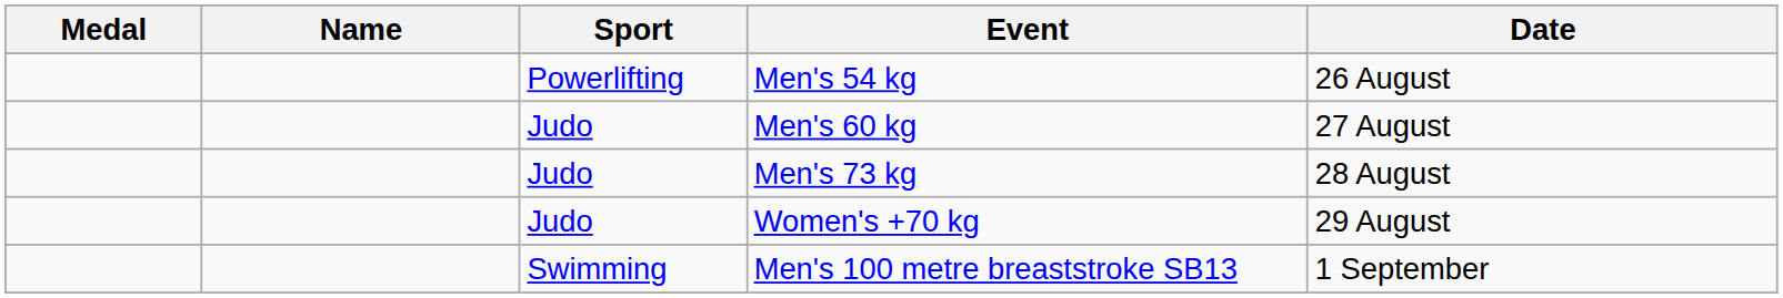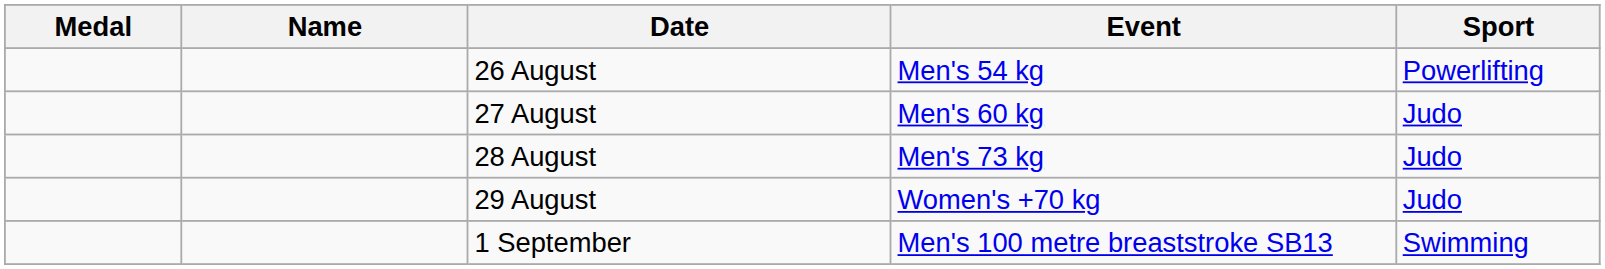 <table class="wikitable sortable" style="font-size:95%">
 <tr>
 <th style="width:6em">Medal</th>
 <th style="width:10em">Name</th>
+<th style="width:15em">Date</th>
+<th style="width:18em">Event</th>
 <th style="width:7em">Sport</th>
-<th style="width:18em">Event</th>
-<th style="width:15em">Date</th>
 </tr>
 <tr>
 <td></td>
 <td></td>
+<td>26 August</td>
+<td><a href='#'>Men's 54 kg</a></td>
 <td><a href='#'>Powerlifting</a></td>
-<td><a href='#'>Men's 54 kg</a></td>
-<td>26 August</td>
 </tr>
 <tr>
 <td></td>
 <td></td>
+<td>27 August</td>
+<td><a href='#'>Men's 60 kg</a></td>
 <td><a href='#'>Judo</a></td>
-<td><a href='#'>Men's 60 kg</a></td>
-<td>27 August</td>
 </tr>
 <tr>
 <td></td>
 <td></td>
+<td>28 August</td>
+<td><a href='#'>Men's 73 kg</a></td>
 <td><a href='#'>Judo</a></td>
-<td><a href='#'>Men's 73 kg</a></td>
-<td>28 August</td>
 </tr>
 <tr>
 <td></td>
 <td></td>
+<td>29 August</td>
+<td><a href='#'>Women's +70 kg</a></td>
 <td><a href='#'>Judo</a></td>
-<td><a href='#'>Women's +70 kg</a></td>
-<td>29 August</td>
 </tr>
 <tr>
 <td></td>
 <td></td>
+<td>1 September</td>
+<td><a href='#'>Men's 100  metre breaststroke SB13</a></td>
 <td><a href='#'>Swimming</a></td>
-<td><a href='#'>Men's 100  metre breaststroke SB13</a></td>
-<td>1 September</td>
 </tr>
 </table>
